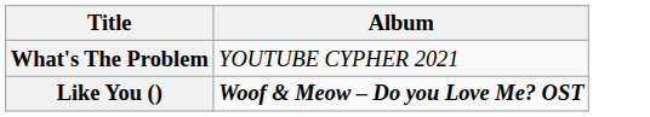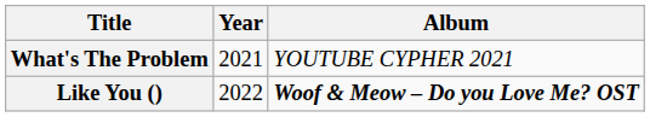 <table class="wikitable plainrowheaders">
 <tr>
 <th>Title</th>
+<th>Year</th>
 <th>Album</th>
 </tr>
 <tr>
 <th scope="row">What's The Problem <br></th>
+<td>2021</td>
 <td><em>YOUTUBE CYPHER 2021</em></td>
 </tr>
 <tr>
 <th scope="row">Like You () <br></th>
+<td>2022</td>
 <td><strong><em>Woof & Meow – Do you Love Me? OST</em></strong></td>
 </tr>
 </table>
